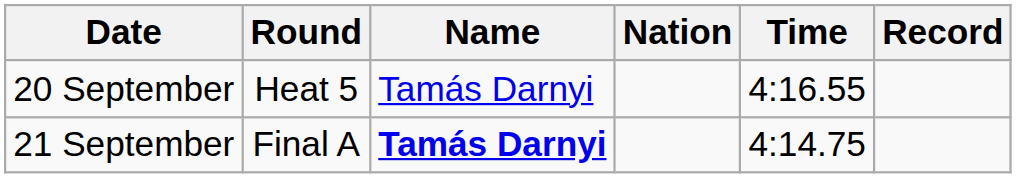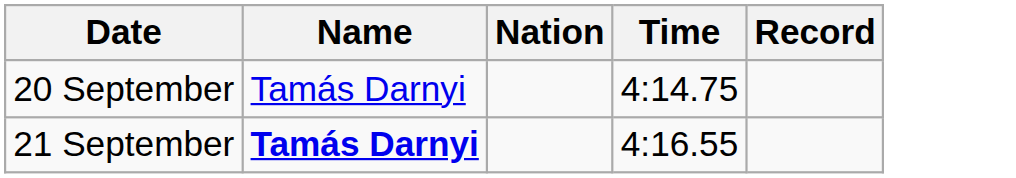 <table class=wikitable style=text-align:center>
 <tr>
 <th>Date</th>
-<th>Round</th>
 <th>Name</th>
 <th>Nation</th>
 <th>Time</th>
 <th>Record</th>
 </tr>
 <tr>
 <td>20 September</td>
-<td>Heat 5</td>
 <td align=left><a href='#'>Tamás Darnyi</a></td>
+<td></td>
+<td>4:14.75</td>
+<td></td>
+</tr>
+<tr>
+<td>21 September</td>
+<td align=left><strong><a href='#'>Tamás Darnyi</a></strong></td>
 <td></td>
 <td>4:16.55</td>
 <td></td>
 </tr>
-<tr>
-<td>21 September</td>
-<td>Final A</td>
-<td align=left><strong><a href='#'>Tamás Darnyi</a></strong></td>
-<td></td>
-<td>4:14.75</td>
-<td></td>
-</tr>
 </table>
